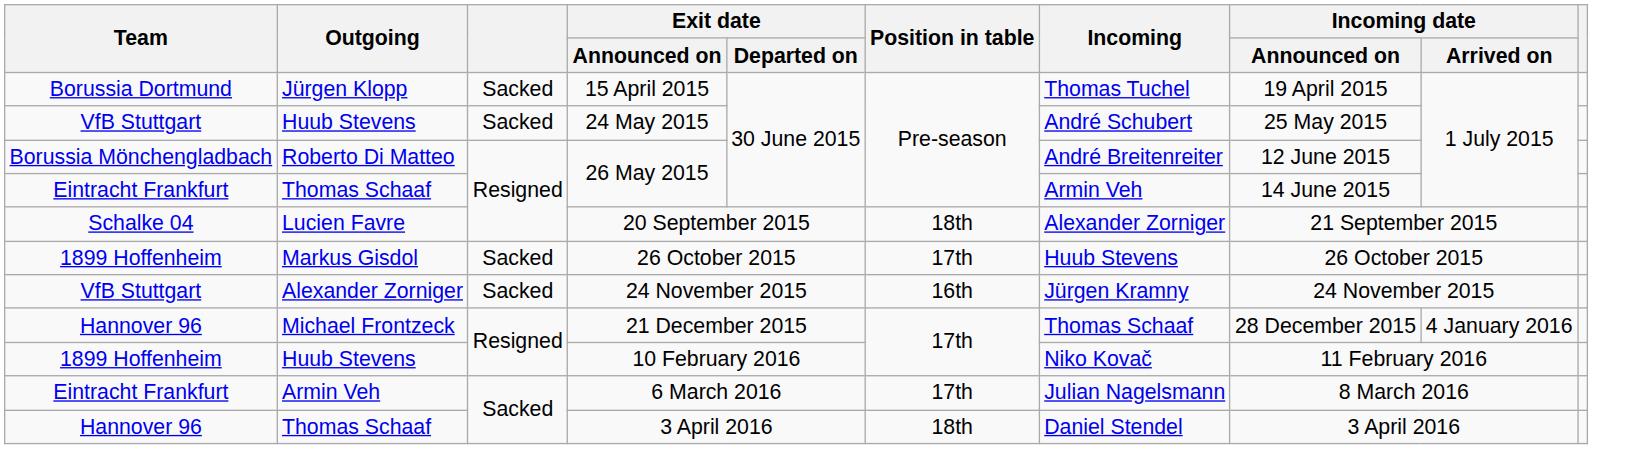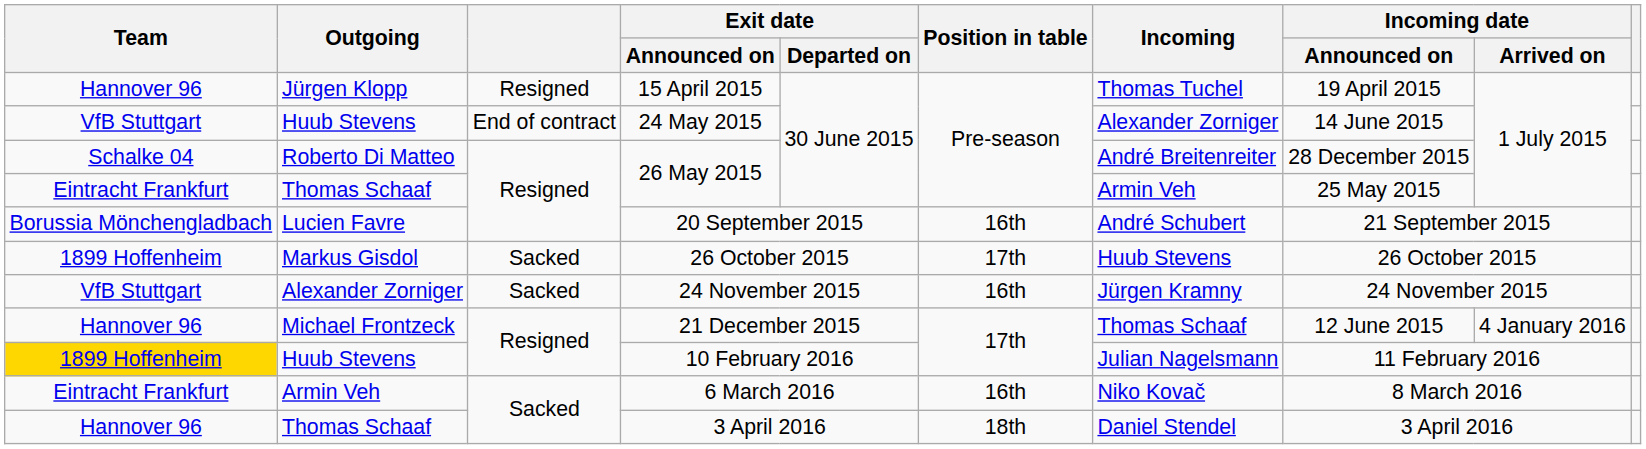 <table class="wikitable" style="text-align:center">
 <tr>
 <th rowspan="2">Team</th>
 <th rowspan="2">Outgoing</th>
 <th rowspan="2"></th>
 <th colspan="2">Exit date</th>
 <th rowspan="2">Position in table</th>
 <th rowspan="2">Incoming</th>
 <th colspan="2">Incoming date</th>
 <th rowspan="2"></th>
 </tr>
 <tr>
 <th>Announced on</th>
 <th>Departed on</th>
 <th>Announced on</th>
 <th>Arrived on</th>
 </tr>
 <tr>
-<td><a href='#'>Borussia Dortmund</a></td>
+<td><a href='#'>Hannover 96</a></td>
 <td align="left"> <a href='#'>Jürgen Klopp</a></td>
-<td>Sacked</td>
+<td>Resigned</td>
 <td>15 April 2015</td>
 <td rowspan=4>30 June 2015</td>
 <td rowspan="4">Pre-season</td>
 <td align="left"> <a href='#'>Thomas Tuchel</a></td>
 <td>19 April 2015</td>
 <td rowspan=4>1 July 2015</td>
 <td></td>
 </tr>
 <tr>
 <td><a href='#'>VfB Stuttgart</a></td>
 <td align="left"> <a href='#'>Huub Stevens</a></td>
-<td>Sacked</td>
+<td>End of contract</td>
 <td>24 May 2015</td>
-<td align="left"> <a href='#'>André Schubert</a></td>
-<td>25 May 2015</td>
+<td align="left"> <a href='#'>Alexander Zorniger</a></td>
+<td>14 June 2015</td>
 <td></td>
 </tr>
 <tr>
-<td><a href='#'>Borussia Mönchengladbach</a></td>
+<td><a href='#'>Schalke 04</a></td>
 <td align="left"> <a href='#'>Roberto Di Matteo</a></td>
 <td rowspan=3>Resigned</td>
 <td rowspan=2>26 May 2015</td>
 <td align="left"> <a href='#'>André Breitenreiter</a></td>
-<td>12 June 2015</td>
+<td>28 December 2015</td>
 <td></td>
 </tr>
 <tr>
 <td><a href='#'>Eintracht Frankfurt</a></td>
 <td align="left"> <a href='#'>Thomas Schaaf</a></td>
 <td align="left"> <a href='#'>Armin Veh</a></td>
-<td>14 June 2015</td>
+<td>25 May 2015</td>
 <td></td>
 </tr>
 <tr>
-<td><a href='#'>Schalke 04</a></td>
+<td><a href='#'>Borussia Mönchengladbach</a></td>
 <td align="left"> <a href='#'>Lucien Favre</a></td>
 <td colspan=2>20 September 2015</td>
-<td>18th</td>
-<td align="left"> <a href='#'>Alexander Zorniger</a></td>
+<td>16th</td>
+<td align="left"> <a href='#'>André Schubert</a></td>
 <td colspan=2>21 September 2015</td>
 <td></td>
 </tr>
 <tr>
 <td><a href='#'>1899 Hoffenheim</a></td>
 <td align="left"> <a href='#'>Markus Gisdol</a></td>
 <td>Sacked</td>
 <td colspan=2>26 October 2015</td>
 <td>17th</td>
 <td align="left"> <a href='#'>Huub Stevens</a></td>
 <td colspan=2>26 October 2015</td>
 <td></td>
 </tr>
 <tr>
 <td><a href='#'>VfB Stuttgart</a></td>
 <td align="left"> <a href='#'>Alexander Zorniger</a></td>
 <td>Sacked</td>
 <td colspan=2>24 November 2015</td>
 <td>16th</td>
 <td align="left"> <a href='#'>Jürgen Kramny</a></td>
 <td colspan=2>24 November 2015</td>
 <td></td>
 </tr>
 <tr>
 <td><a href='#'>Hannover 96</a></td>
 <td align="left"> <a href='#'>Michael Frontzeck</a></td>
 <td rowspan=2>Resigned</td>
 <td colspan=2>21 December 2015</td>
 <td rowspan=2>17th</td>
 <td align="left"> <a href='#'>Thomas Schaaf</a></td>
-<td>28 December 2015</td>
+<td>12 June 2015</td>
 <td>4 January 2016</td>
 <td></td>
 </tr>
 <tr>
-<td><a href='#'>1899 Hoffenheim</a></td>
+<td style="background: gold;"><a href='#'>1899 Hoffenheim</a></td>
 <td align="left"> <a href='#'>Huub Stevens</a></td>
 <td colspan=2>10 February 2016</td>
-<td align="left"> <a href='#'>Niko Kovač</a></td>
+<td align="left"> <a href='#'>Julian Nagelsmann</a></td>
 <td colspan=2>11 February 2016</td>
 <td></td>
 </tr>
 <tr>
 <td><a href='#'>Eintracht Frankfurt</a></td>
 <td align="left"> <a href='#'>Armin Veh</a></td>
 <td rowspan=2>Sacked</td>
 <td colspan=2>6 March 2016</td>
-<td>17th</td>
-<td align="left"> <a href='#'>Julian Nagelsmann</a></td>
+<td>16th</td>
+<td align="left"> <a href='#'>Niko Kovač</a></td>
 <td colspan=2>8 March 2016</td>
 <td></td>
 </tr>
 <tr>
 <td><a href='#'>Hannover 96</a></td>
 <td align="left"> <a href='#'>Thomas Schaaf</a></td>
 <td colspan=2>3 April 2016</td>
 <td>18th</td>
 <td align="left"> <a href='#'>Daniel Stendel</a></td>
 <td colspan=2>3 April 2016</td>
 <td></td>
 </tr>
 </table>
